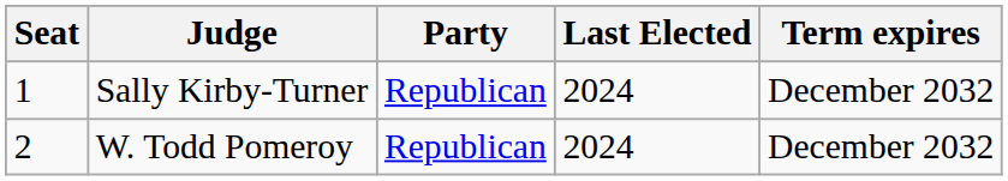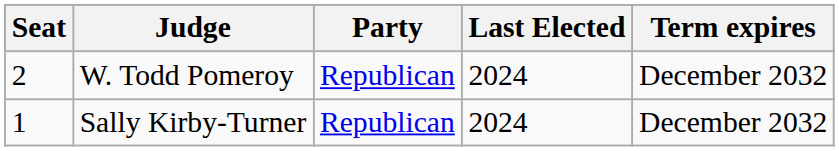 <table class="wikitable">
 <tr>
 <th>Seat</th>
 <th>Judge</th>
 <th>Party</th>
 <th>Last Elected</th>
 <th>Term expires</th>
 </tr>
 <tr>
+<td>2</td>
+<td>W. Todd Pomeroy</td>
+<td><a href='#'>Republican</a></td>
+<td>2024</td>
+<td>December 2032</td>
+</tr>
+<tr>
 <td>1</td>
 <td>Sally Kirby-Turner</td>
 <td><a href='#'>Republican</a></td>
 <td>2024</td>
 <td>December 2032</td>
 </tr>
-<tr>
-<td>2</td>
-<td>W. Todd Pomeroy</td>
-<td><a href='#'>Republican</a></td>
-<td>2024</td>
-<td>December 2032</td>
-</tr>
 </table>
